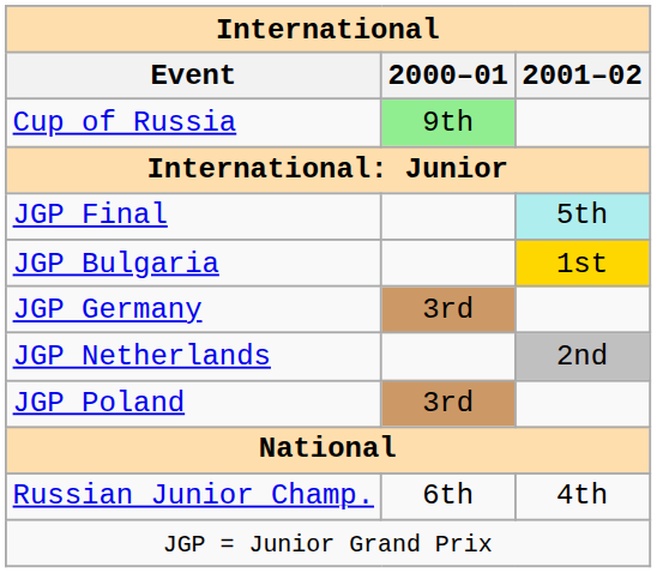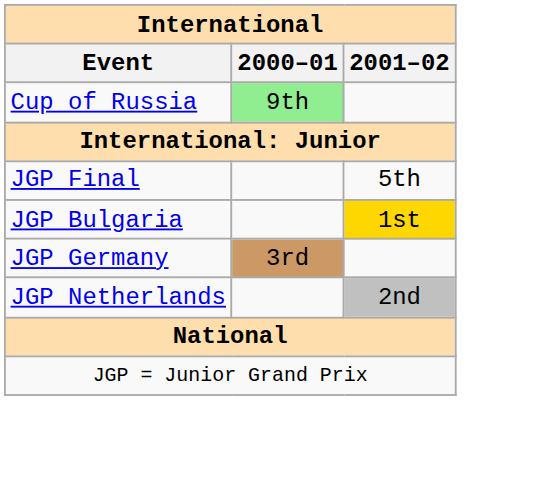 <table class="wikitable" style="text-align:center">
 <tr>
 <th style="background-color: #ffdead; " colspan=3 align=center><strong>International</strong></th>
 </tr>
 <tr>
 <th>Event</th>
 <th>2000–01</th>
 <th>2001–02</th>
 </tr>
 <tr>
 <td align=left><a href='#'>Cup of Russia</a></td>
 <td style="background: lightgreen;">9th</td>
 <td></td>
 </tr>
 <tr>
 <th style="background-color: #ffdead; " colspan=3 align=center><strong>International: Junior</strong></th>
 </tr>
 <tr>
 <td align=left><a href='#'>JGP Final</a></td>
 <td></td>
-<td style="background: paleturquoise;">5th</td>
+<td>5th</td>
 </tr>
 <tr>
 <td align=left><a href='#'>JGP Bulgaria</a></td>
 <td></td>
 <td bgcolor=gold>1st</td>
 </tr>
 <tr>
 <td align=left><a href='#'>JGP Germany</a></td>
 <td bgcolor=cc9966>3rd</td>
 <td></td>
 </tr>
 <tr>
 <td align=left><a href='#'>JGP Netherlands</a></td>
 <td></td>
 <td bgcolor=silver>2nd</td>
 </tr>
 <tr>
-<td align=left><a href='#'>JGP Poland</a></td>
-<td bgcolor=cc9966>3rd</td>
-<td></td>
-</tr>
-<tr>
 <th style="background-color: #ffdead; " colspan=3 align=center><strong>National</strong></th>
-</tr>
-<tr>
-<td align=left><a href='#'>Russian Junior Champ.</a></td>
-<td>6th</td>
-<td>4th</td>
 </tr>
 <tr>
 <td colspan=3 align=center><small> JGP = Junior Grand Prix </small></td>
 </tr>
 </table>
